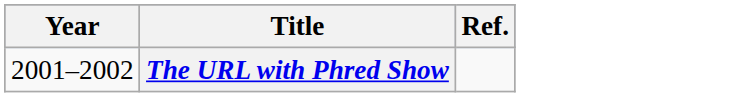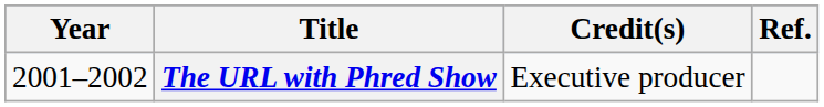 <table class="wikitable sortable plainrowheaders">
 <tr style="background:#b0c4de; text-align:center;">
 <th>Year</th>
 <th>Title</th>
+<th>Credit(s)</th>
 <th>Ref.</th>
 </tr>
 <tr>
 <td>2001–2002</td>
 <th scope=row><em><a href='#'>The URL with Phred Show</a></em></th>
+<td>Executive producer</td>
 <td></td>
 </tr>
 </table>
